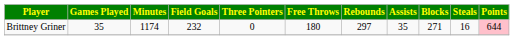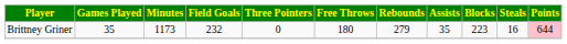 <table class="wikitable" style="text-align:center">
 <tr>
 <th style="background:green;color:yellow;">Player</th>
 <th style="background:green;color:yellow;">Games Played</th>
 <th style="background:green;color:yellow;">Minutes</th>
 <th style="background:green;color:yellow;">Field Goals</th>
 <th style="background:green;color:yellow;">Three Pointers</th>
 <th style="background:green;color:yellow;">Free Throws</th>
 <th style="background:green;color:yellow;">Rebounds</th>
 <th style="background:green;color:yellow;">Assists</th>
 <th style="background:green;color:yellow;">Blocks</th>
 <th style="background:green;color:yellow;">Steals</th>
 <th style="background:green;color:yellow;">Points</th>
 </tr>
 <tr>
 <td>Brittney Griner</td>
 <td>35</td>
-<td>1174</td>
+<td>1173</td>
 <td>232</td>
 <td>0</td>
 <td>180</td>
-<td>297</td>
+<td>279</td>
 <td>35</td>
-<td>271</td>
+<td>223</td>
 <td>16</td>
 <td style="background: pink;">644</td>
 </tr>
 <tr>
 </tr>
 </table>
